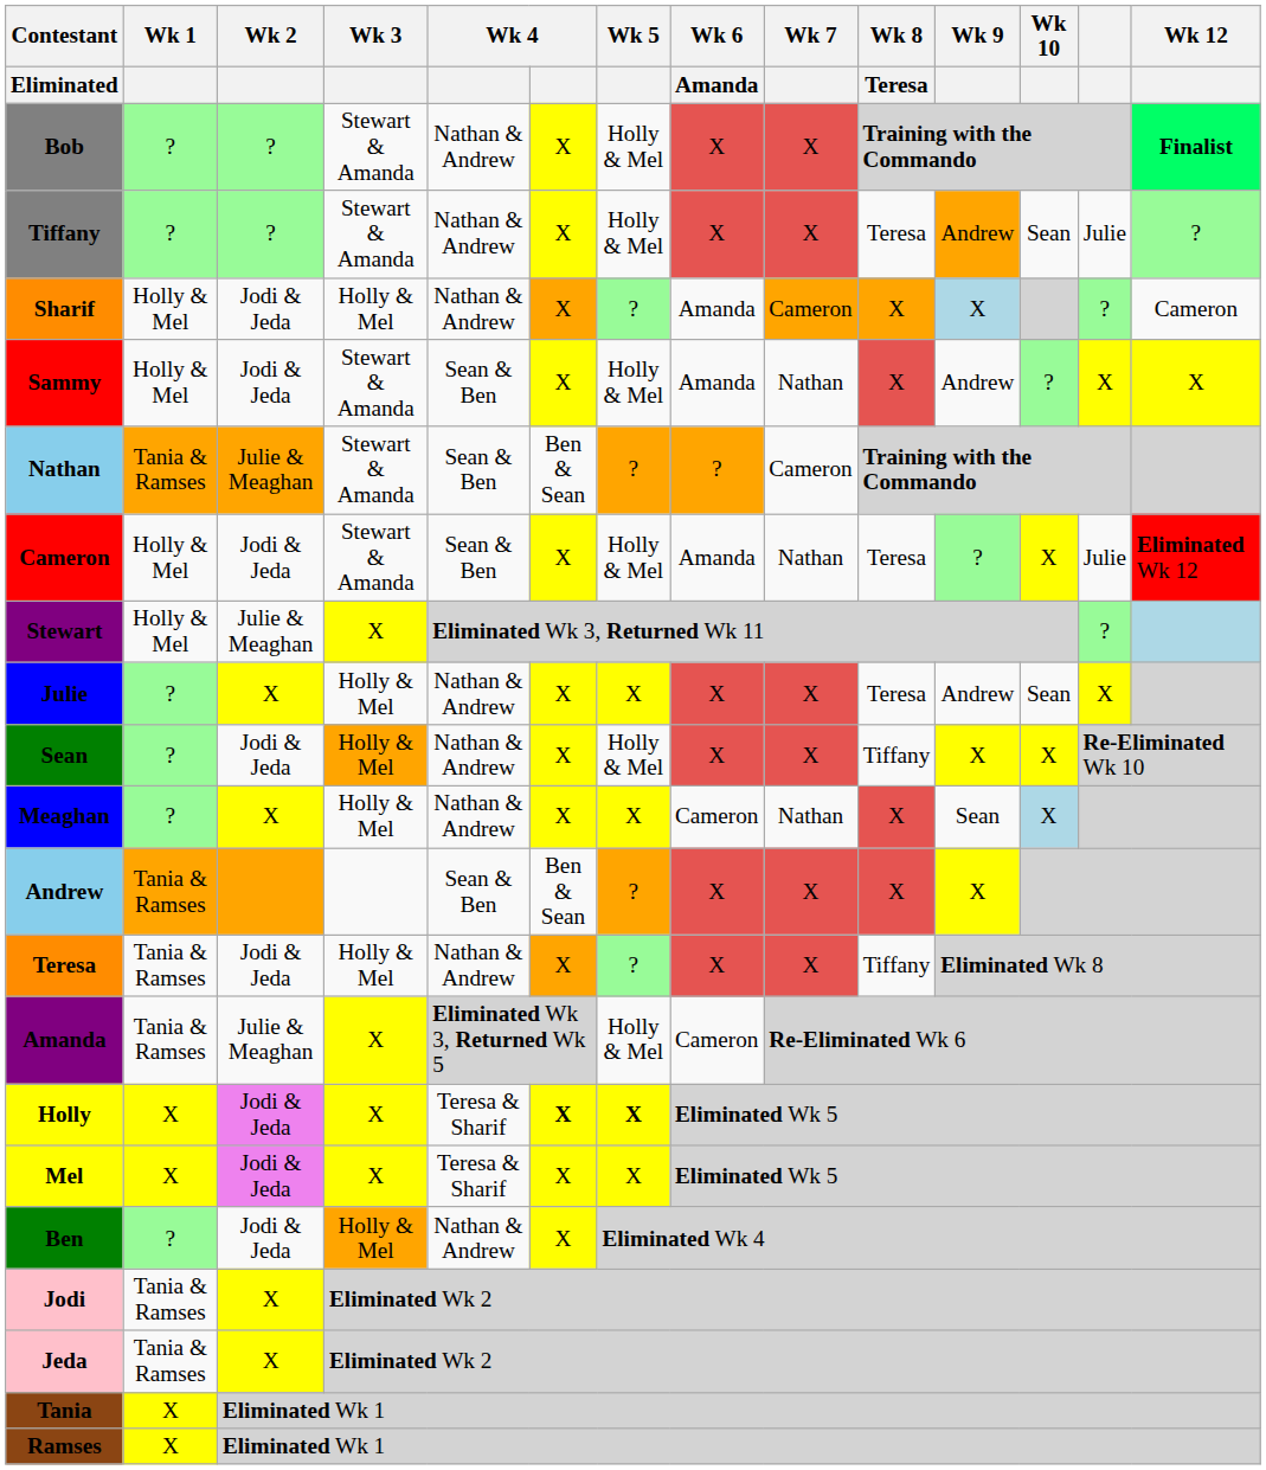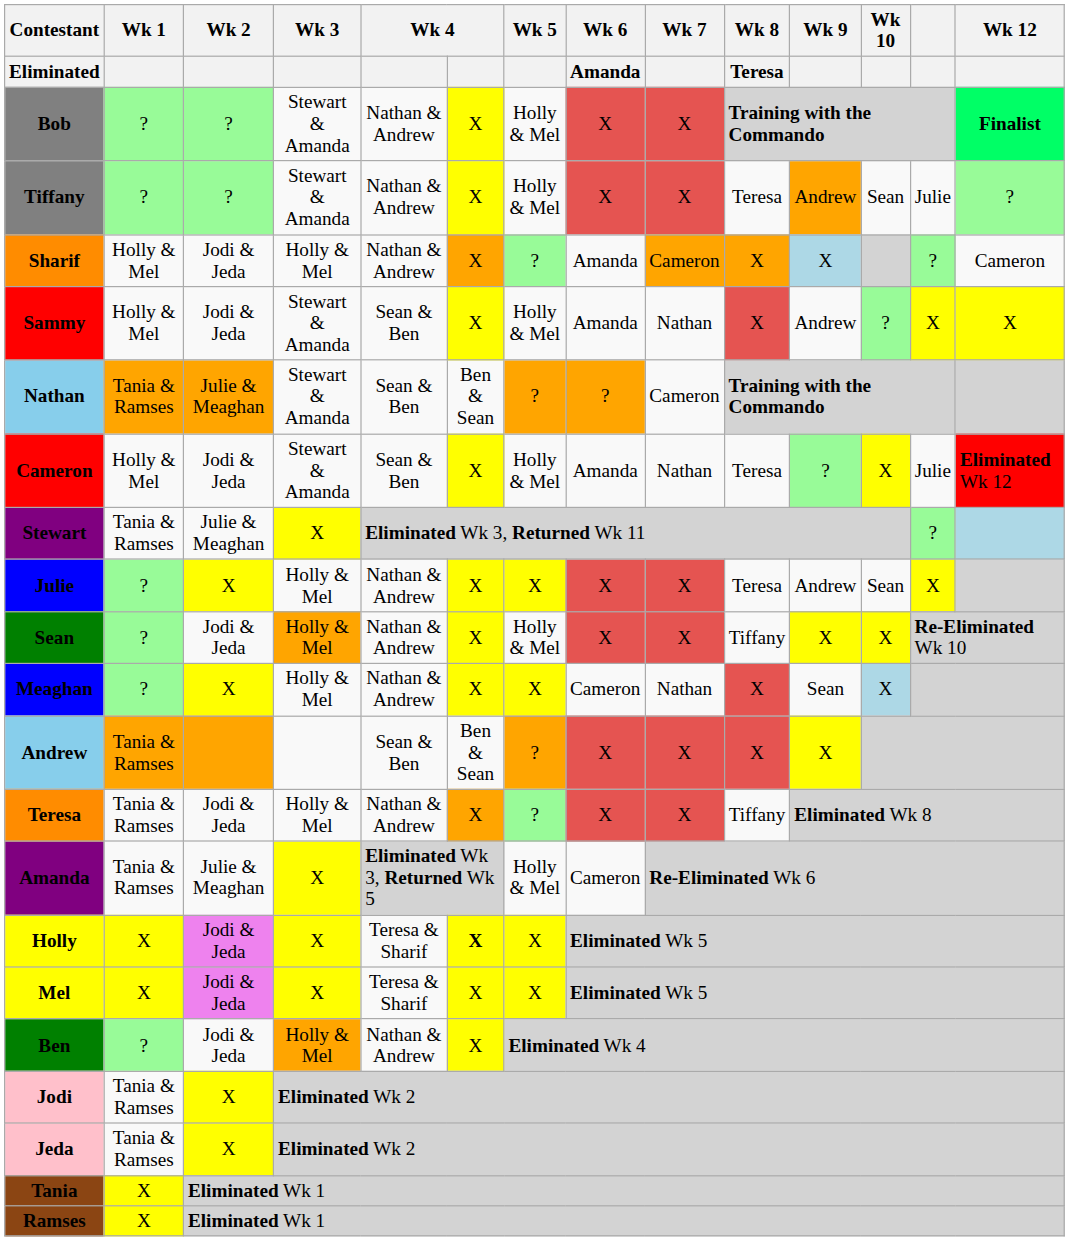 <table class="wikitable"  style="text-align:center; margin:auto;">
 <tr>
 <th>Contestant</th>
 <th>Wk 1</th>
 <th>Wk 2</th>
 <th>Wk 3</th>
 <th colspan=2>Wk 4</th>
 <th>Wk 5</th>
 <th>Wk 6</th>
 <th>Wk 7</th>
 <th>Wk 8</th>
 <th>Wk 9</th>
 <th>Wk 10</th>
 <th></th>
 <th>Wk 12</th>
 </tr>
 <tr>
 <th>Eliminated</th>
 <th></th>
 <th></th>
 <th></th>
 <th></th>
 <th></th>
 <th></th>
 <th>Amanda</th>
 <th></th>
 <th>Teresa</th>
 <th></th>
 <th></th>
 <th></th>
 <th></th>
 </tr>
 <tr>
 <td style="background:gray;"><strong>Bob</strong></td>
 <td style="background:palegreen;">?</td>
 <td style="background:palegreen;">?</td>
 <td>Stewart & Amanda</td>
 <td>Nathan & Andrew</td>
 <td style="background:yellow;">X</td>
 <td>Holly & Mel</td>
 <td style="background:#e55451;">X</td>
 <td style="background:#e55451;">X</td>
 <td colspan="4" style="background:lightgrey; text-align:left;"><strong>Training with the Commando</strong></td>
 <td style="background:#0f6; text-align:center;"><strong>Finalist</strong></td>
 </tr>
 <tr>
 <td style="background:gray;"><strong>Tiffany</strong></td>
 <td style="background:palegreen;">?</td>
 <td style="background:palegreen;">?</td>
 <td>Stewart & Amanda</td>
 <td>Nathan & Andrew</td>
 <td style="background:yellow;">X</td>
 <td>Holly & Mel</td>
 <td style="background:#e55451;">X</td>
 <td style="background:#e55451;">X</td>
 <td>Teresa</td>
 <td style="background:orange;">Andrew</td>
 <td>Sean</td>
 <td>Julie</td>
 <td style="background:palegreen;">?</td>
 </tr>
 <tr>
 <td style="background:darkorange;"><strong>Sharif</strong></td>
 <td>Holly & Mel</td>
 <td>Jodi & Jeda</td>
 <td>Holly & Mel</td>
 <td>Nathan & Andrew</td>
 <td style="background:orange;">X</td>
 <td style="background:palegreen;">?</td>
 <td>Amanda</td>
 <td style="background:orange;">Cameron</td>
 <td style="background:orange;">X</td>
 <td style="background:lightblue;">X</td>
 <td style="background:lightgrey; text-align:left;"></td>
 <td style="background:palegreen;">?</td>
 <td>Cameron</td>
 </tr>
 <tr>
 <td style="background:red;"><span><strong>Sammy</strong></span></td>
 <td>Holly & Mel</td>
 <td>Jodi & Jeda</td>
 <td>Stewart & Amanda</td>
 <td>Sean & Ben</td>
 <td style="background:yellow;">X</td>
 <td>Holly & Mel</td>
 <td>Amanda</td>
 <td>Nathan</td>
 <td style="background:#e55451;">X</td>
 <td>Andrew</td>
 <td style="background:palegreen;">?</td>
 <td style="background:yellow;">X</td>
 <td style="background:yellow;">X</td>
 </tr>
 <tr>
 <td style="background:skyblue;"><strong>Nathan</strong></td>
 <td style="background:orange;">Tania & Ramses</td>
 <td style="background:orange;">Julie & Meaghan</td>
 <td>Stewart & Amanda</td>
 <td>Sean & Ben</td>
 <td>Ben & Sean</td>
 <td style="background:orange;">?</td>
 <td style="background:orange;">?</td>
 <td>Cameron</td>
 <td colspan="4" style="background:lightgrey; text-align:left;"><strong>Training with the Commando</strong></td>
 <td style="background:lightgrey; text-align:left;"></td>
 </tr>
 <tr>
 <td style="background:red;"><span><strong>Cameron</strong></span></td>
 <td>Holly & Mel</td>
 <td>Jodi & Jeda</td>
 <td>Stewart & Amanda</td>
 <td>Sean & Ben</td>
 <td style="background:yellow;">X</td>
 <td>Holly & Mel</td>
 <td>Amanda</td>
 <td>Nathan</td>
 <td>Teresa</td>
 <td style="background:palegreen;">?</td>
 <td style="background:yellow;">X</td>
 <td>Julie</td>
 <td style="background:red; text-align:left;"><strong>Eliminated</strong> Wk 12</td>
 </tr>
 <tr>
 <td style="background:purple;"><span><strong>Stewart</strong></span></td>
-<td>Holly & Mel</td>
+<td>Tania & Ramses</td>
 <td>Julie & Meaghan</td>
 <td style="background:yellow;">X</td>
 <td colspan="8" style="background:lightgrey; text-align:left;"><strong>Eliminated</strong> Wk 3, <strong>Returned</strong> Wk 11</td>
 <td style="background:palegreen;">?</td>
 <td style="background:lightblue; text-align:left;"></td>
 </tr>
 <tr>
 <td style="background:blue;"><span><strong>Julie</strong></span></td>
 <td style="background:palegreen;">?</td>
 <td style="background:yellow;">X</td>
 <td>Holly & Mel</td>
 <td>Nathan & Andrew</td>
 <td style="background:yellow;">X</td>
 <td style="background:yellow;">X</td>
 <td style="background:#e55451;">X</td>
 <td style="background:#e55451;">X</td>
 <td>Teresa</td>
 <td>Andrew</td>
 <td>Sean</td>
 <td style="background:yellow;">X</td>
 <td style="background:lightgrey; text-align:left;"></td>
 </tr>
 <tr>
 <td style="background:green;"><span><strong>Sean</strong></span></td>
 <td style="background:palegreen;">?</td>
 <td>Jodi & Jeda</td>
 <td style="background:orange;">Holly & Mel</td>
 <td>Nathan & Andrew</td>
 <td style="background:yellow;">X</td>
 <td>Holly & Mel</td>
 <td style="background:#e55451;">X</td>
 <td style="background:#e55451;">X</td>
 <td>Tiffany</td>
 <td style="background:yellow;">X</td>
 <td style="background:yellow;">X</td>
 <td colspan="2" style="background:lightgrey; text-align:left;"><strong>Re-Eliminated</strong> Wk 10</td>
 </tr>
 <tr>
 <td style="background:blue;"><span><strong>Meaghan</strong></span></td>
 <td style="background:palegreen;">?</td>
 <td style="background:yellow;">X</td>
 <td>Holly & Mel</td>
 <td>Nathan & Andrew</td>
 <td style="background:yellow;">X</td>
 <td style="background:yellow;">X</td>
 <td>Cameron</td>
 <td>Nathan</td>
 <td style="background:#e55451;">X</td>
 <td>Sean</td>
 <td style="background:lightblue;">X</td>
 <td colspan="2" style="background:lightgrey; text-align:left;"></td>
 </tr>
 <tr>
 <td style="background:skyblue;"><strong>Andrew</strong></td>
 <td style="background:orange;">Tania & Ramses</td>
 <td style="background:orange;"></td>
 <td></td>
 <td>Sean & Ben</td>
 <td>Ben & Sean</td>
 <td style="background:orange;">?</td>
 <td style="background:#e55451;">X</td>
 <td style="background:#e55451;">X</td>
 <td style="background:#e55451;">X</td>
 <td style="background:yellow;">X</td>
 <td colspan="3" style="background:lightgrey; text-align:left;"></td>
 </tr>
 <tr>
 <td style="background:darkorange;"><strong>Teresa</strong></td>
 <td>Tania & Ramses</td>
 <td>Jodi & Jeda</td>
 <td>Holly & Mel</td>
 <td>Nathan & Andrew</td>
 <td style="background:orange;">X</td>
 <td style="background:palegreen;">?</td>
 <td style="background:#e55451;">X</td>
 <td style="background:#e55451;">X</td>
 <td>Tiffany</td>
 <td colspan="4" style="background:lightgrey; text-align:left;"><strong>Eliminated</strong> Wk 8</td>
 </tr>
 <tr>
 <td style="background:purple;"><span><strong>Amanda</strong></span></td>
 <td>Tania & Ramses</td>
 <td>Julie & Meaghan</td>
 <td style="background:yellow;">X</td>
 <td colspan="2" style="background:lightgrey; text-align:left;"><strong>Eliminated</strong> Wk 3, <strong>Returned</strong> Wk 5</td>
 <td>Holly & Mel</td>
 <td>Cameron</td>
 <td colspan="6" style="background:lightgrey; text-align:left;"><strong>Re-Eliminated</strong> Wk 6</td>
 </tr>
 <tr>
 <td style="background:yellow;"><strong>Holly</strong></td>
 <td style="background:yellow;">X</td>
 <td style="background:violet;">Jodi & Jeda</td>
 <td style="background:yellow;">X</td>
 <td>Teresa & Sharif</td>
 <td style="background:yellow;"><strong>X</strong></td>
-<td style="background:yellow;"><strong>X</strong></td>
+<td style="background:yellow;">X</td>
 <td colspan="7" style="background:lightgrey; text-align:left;"><strong>Eliminated</strong> Wk 5</td>
 </tr>
 <tr>
 <td style="background:yellow;"><strong>Mel</strong></td>
 <td style="background:yellow;">X</td>
 <td style="background:violet;">Jodi & Jeda</td>
 <td style="background:yellow;">X</td>
 <td>Teresa & Sharif</td>
 <td style="background:yellow;">X</td>
 <td style="background:yellow;">X</td>
 <td colspan="7" style="background:lightgrey; text-align:left;"><strong>Eliminated</strong> Wk 5</td>
 </tr>
 <tr>
 <td style="background:green;"><span><strong>Ben</strong></span></td>
 <td style="background:palegreen;">?</td>
 <td>Jodi & Jeda</td>
 <td style="background:orange;">Holly & Mel</td>
 <td>Nathan & Andrew</td>
 <td style="background:yellow;">X</td>
 <td colspan="8" style="background:lightgrey; text-align:left;"><strong>Eliminated</strong> Wk 4</td>
 </tr>
 <tr>
 <td style="background:pink;"><strong>Jodi</strong></td>
 <td>Tania & Ramses</td>
 <td style="background:yellow;">X</td>
 <td colspan="11" style="background:lightgrey; text-align:left;"><strong>Eliminated</strong> Wk 2</td>
 </tr>
 <tr>
 <td style="background:pink;"><strong>Jeda</strong></td>
 <td>Tania & Ramses</td>
 <td style="background:yellow;">X</td>
 <td colspan="11" style="background:lightgrey; text-align:left;"><strong>Eliminated</strong> Wk 2</td>
 </tr>
 <tr>
 <td style="background:saddlebrown;"><span><strong>Tania</strong></span></td>
 <td style="background:yellow;">X</td>
 <td colspan="12" style="background:lightgrey; text-align:left;"><strong>Eliminated</strong> Wk 1</td>
 </tr>
 <tr>
 <td style="background:saddlebrown;"><span><strong>Ramses</strong></span></td>
 <td style="background:yellow;">X</td>
 <td colspan="12" style="background:lightgrey; text-align:left;"><strong>Eliminated</strong> Wk 1</td>
 </tr>
 </table>
